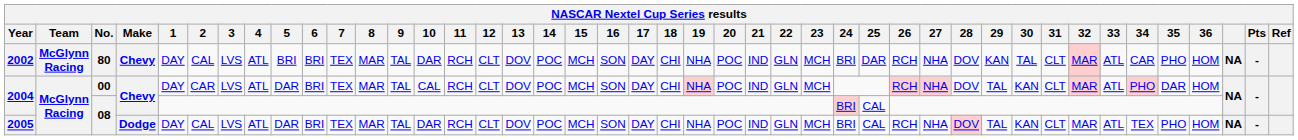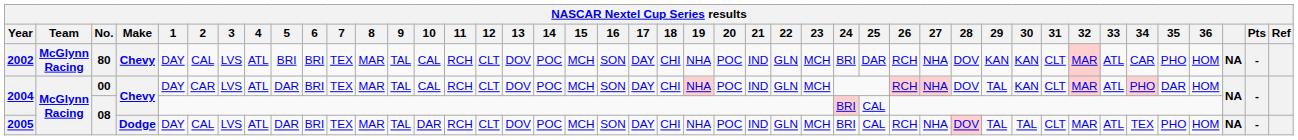 <table class="wikitable" style="text-align:center; font-size:75%">
 <tr>
 <th colspan=45><a href='#'>NASCAR Nextel Cup Series</a> results</th>
 </tr>
 <tr>
 <th>Year</th>
 <th>Team</th>
 <th>No.</th>
 <th>Make</th>
 <th>1</th>
 <th>2</th>
 <th>3</th>
 <th>4</th>
 <th>5</th>
 <th>6</th>
 <th>7</th>
 <th>8</th>
 <th>9</th>
 <th>10</th>
 <th>11</th>
 <th>12</th>
 <th>13</th>
 <th>14</th>
 <th>15</th>
 <th>16</th>
 <th>17</th>
 <th>18</th>
 <th>19</th>
 <th>20</th>
 <th>21</th>
 <th>22</th>
 <th>23</th>
 <th>24</th>
 <th>25</th>
 <th>26</th>
 <th>27</th>
 <th>28</th>
 <th>29</th>
 <th>30</th>
 <th>31</th>
 <th>32</th>
 <th>33</th>
 <th>34</th>
 <th>35</th>
 <th>36</th>
 <th></th>
 <th>Pts</th>
 <th>Ref</th>
 </tr>
 <tr>
 <th><a href='#'>2002</a></th>
 <th><a href='#'>McGlynn Racing</a></th>
 <th>80</th>
 <th><a href='#'>Chevy</a></th>
 <td><a href='#'>DAY</a></td>
 <td><a href='#'>CAL</a></td>
 <td><a href='#'>LVS</a></td>
 <td><a href='#'>ATL</a></td>
 <td><a href='#'>BRI</a></td>
 <td><a href='#'>BRI</a></td>
 <td><a href='#'>TEX</a></td>
 <td><a href='#'>MAR</a></td>
 <td><a href='#'>TAL</a></td>
-<td><a href='#'>DAR</a></td>
+<td><a href='#'>CAL</a></td>
 <td><a href='#'>RCH</a></td>
 <td><a href='#'>CLT</a></td>
 <td><a href='#'>DOV</a></td>
 <td><a href='#'>POC</a></td>
 <td><a href='#'>MCH</a></td>
 <td><a href='#'>SON</a></td>
 <td><a href='#'>DAY</a></td>
 <td><a href='#'>CHI</a></td>
 <td><a href='#'>NHA</a></td>
 <td><a href='#'>POC</a></td>
 <td><a href='#'>IND</a></td>
 <td><a href='#'>GLN</a></td>
 <td><a href='#'>MCH</a></td>
 <td><a href='#'>BRI</a></td>
 <td><a href='#'>DAR</a></td>
 <td><a href='#'>RCH</a></td>
 <td><a href='#'>NHA</a></td>
 <td><a href='#'>DOV</a></td>
 <td><a href='#'>KAN</a></td>
-<td><a href='#'>TAL</a></td>
+<td><a href='#'>KAN</a></td>
 <td><a href='#'>CLT</a></td>
 <td style="background:#FFCFCF;"><a href='#'>MAR</a><br></td>
 <td><a href='#'>ATL</a></td>
 <td><a href='#'>CAR</a></td>
 <td><a href='#'>PHO</a></td>
 <td><a href='#'>HOM</a></td>
 <th>NA</th>
 <th>-</th>
 <th></th>
 </tr>
 <tr>
 <th rowspan=2><a href='#'>2004</a></th>
 <th rowspan=3><a href='#'>McGlynn Racing</a></th>
 <th>00</th>
 <th rowspan=2><a href='#'>Chevy</a></th>
 <td><a href='#'>DAY</a></td>
 <td><a href='#'>CAR</a></td>
 <td><a href='#'>LVS</a></td>
 <td><a href='#'>ATL</a></td>
 <td><a href='#'>DAR</a></td>
 <td><a href='#'>BRI</a></td>
 <td><a href='#'>TEX</a></td>
 <td><a href='#'>MAR</a></td>
 <td><a href='#'>TAL</a></td>
 <td><a href='#'>CAL</a></td>
 <td><a href='#'>RCH</a></td>
 <td><a href='#'>CLT</a></td>
 <td><a href='#'>DOV</a></td>
 <td><a href='#'>POC</a></td>
 <td><a href='#'>MCH</a></td>
 <td><a href='#'>SON</a></td>
 <td><a href='#'>DAY</a></td>
 <td><a href='#'>CHI</a></td>
 <td style="background:#FFCFCF;"><a href='#'>NHA</a><br></td>
 <td><a href='#'>POC</a></td>
 <td><a href='#'>IND</a></td>
 <td><a href='#'>GLN</a></td>
 <td><a href='#'>MCH</a></td>
 <td colspan=2></td>
 <td style="background:#FFCFCF;"><a href='#'>RCH</a><br></td>
 <td style="background:#FFCFCF;"><a href='#'>NHA</a><br></td>
 <td><a href='#'>DOV</a></td>
 <td><a href='#'>TAL</a></td>
 <td><a href='#'>KAN</a></td>
 <td><a href='#'>CLT</a></td>
 <td style="background:#FFCFCF;"><a href='#'>MAR</a><br></td>
 <td><a href='#'>ATL</a></td>
 <td style="background:#FFCFCF;"><a href='#'>PHO</a><br></td>
 <td><a href='#'>DAR</a></td>
 <td><a href='#'>HOM</a></td>
 <th rowspan=2>NA</th>
 <th rowspan=2>-</th>
 <th rowspan=2></th>
 </tr>
 <tr>
 <th rowspan=2>08</th>
 <td colspan=23></td>
 <td style="background:#FFCFCF;"><a href='#'>BRI</a><br></td>
 <td><a href='#'>CAL</a></td>
 <td colspan=11></td>
 </tr>
 <tr>
 <th><a href='#'>2005</a></th>
 <th><a href='#'>Dodge</a></th>
 <td><a href='#'>DAY</a></td>
 <td><a href='#'>CAL</a></td>
 <td><a href='#'>LVS</a></td>
 <td><a href='#'>ATL</a></td>
 <td><a href='#'>DAR</a></td>
 <td><a href='#'>BRI</a></td>
 <td><a href='#'>TEX</a></td>
 <td><a href='#'>MAR</a></td>
 <td><a href='#'>TAL</a></td>
 <td><a href='#'>DAR</a></td>
 <td><a href='#'>RCH</a></td>
 <td><a href='#'>CLT</a></td>
 <td><a href='#'>DOV</a></td>
 <td><a href='#'>POC</a></td>
 <td><a href='#'>MCH</a></td>
 <td><a href='#'>SON</a></td>
 <td><a href='#'>DAY</a></td>
 <td><a href='#'>CHI</a></td>
 <td><a href='#'>NHA</a></td>
 <td><a href='#'>POC</a></td>
 <td><a href='#'>IND</a></td>
 <td><a href='#'>GLN</a></td>
 <td><a href='#'>MCH</a></td>
 <td><a href='#'>BRI</a></td>
 <td><a href='#'>CAL</a></td>
 <td><a href='#'>RCH</a></td>
 <td><a href='#'>NHA</a></td>
 <td style="background:#FFCFCF;"><a href='#'>DOV</a><br></td>
 <td><a href='#'>TAL</a></td>
-<td><a href='#'>KAN</a></td>
+<td><a href='#'>TAL</a></td>
 <td><a href='#'>CLT</a></td>
 <td><a href='#'>MAR</a></td>
 <td><a href='#'>ATL</a></td>
 <td><a href='#'>TEX</a></td>
 <td><a href='#'>PHO</a></td>
 <td><a href='#'>HOM</a></td>
 <th>NA</th>
 <th>-</th>
 <th></th>
 </tr>
 </table>
